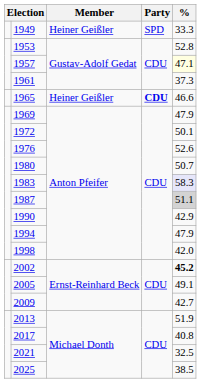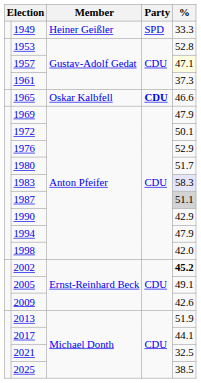 <table class=wikitable>
 <tr>
 <th colspan=2>Election</th>
 <th>Member</th>
 <th>Party</th>
 <th>%</th>
 </tr>
 <tr>
 <td bgcolor=></td>
 <td><a href='#'>1949</a></td>
 <td><a href='#'>Heiner Geißler</a></td>
 <td><a href='#'>SPD</a></td>
 <td align=right>33.3</td>
 </tr>
 <tr>
 <td rowspan=3 bgcolor=></td>
 <td><a href='#'>1953</a></td>
 <td rowspan=3><a href='#'>Gustav-Adolf Gedat</a></td>
 <td rowspan=3><a href='#'>CDU</a></td>
 <td align=right>52.8</td>
 </tr>
 <tr>
 <td><a href='#'>1957</a></td>
 <td align=right style="background: lightyellow;">47.1</td>
 </tr>
 <tr>
 <td><a href='#'>1961</a></td>
 <td align=right>37.3</td>
 </tr>
 <tr>
 <td bgcolor=></td>
 <td><a href='#'>1965</a></td>
-<td><a href='#'>Heiner Geißler</a></td>
+<td><a href='#'>Oskar Kalbfell</a></td>
 <td><strong><a href='#'>CDU</a></strong></td>
 <td align=right>46.6</td>
 </tr>
 <tr>
 <td rowspan=9 bgcolor=></td>
 <td><a href='#'>1969</a></td>
 <td rowspan=9><a href='#'>Anton Pfeifer</a></td>
 <td rowspan=9><a href='#'>CDU</a></td>
 <td align=right>47.9</td>
 </tr>
 <tr>
 <td><a href='#'>1972</a></td>
 <td align=right>50.1</td>
 </tr>
 <tr>
 <td><a href='#'>1976</a></td>
-<td align=right>52.6</td>
+<td align=right>52.9</td>
 </tr>
 <tr>
 <td><a href='#'>1980</a></td>
-<td align=right>50.7</td>
+<td align=right>51.7</td>
 </tr>
 <tr>
 <td><a href='#'>1983</a></td>
 <td align=right style="background: lavender;">58.3</td>
 </tr>
 <tr>
 <td><a href='#'>1987</a></td>
 <td align=right style="background: lightgrey;">51.1</td>
 </tr>
 <tr>
 <td><a href='#'>1990</a></td>
 <td align=right>42.9</td>
 </tr>
 <tr>
 <td><a href='#'>1994</a></td>
 <td align=right>47.9</td>
 </tr>
 <tr>
 <td><a href='#'>1998</a></td>
 <td align=right>42.0</td>
 </tr>
 <tr>
 <td rowspan=3 bgcolor=></td>
 <td><a href='#'>2002</a></td>
 <td rowspan=3><a href='#'>Ernst-Reinhard Beck</a></td>
 <td rowspan=3><a href='#'>CDU</a></td>
 <td align=right><strong>45.2</strong></td>
 </tr>
 <tr>
 <td><a href='#'>2005</a></td>
 <td align=right>49.1</td>
 </tr>
 <tr>
 <td><a href='#'>2009</a></td>
-<td align=right>42.7</td>
+<td align=right>42.6</td>
 </tr>
 <tr>
 <td rowspan=4 bgcolor=></td>
 <td><a href='#'>2013</a></td>
 <td rowspan=4><a href='#'>Michael Donth</a></td>
 <td rowspan=4><a href='#'>CDU</a></td>
 <td align=right>51.9</td>
 </tr>
 <tr>
 <td><a href='#'>2017</a></td>
-<td align=right>40.8</td>
+<td align=right>44.1</td>
 </tr>
 <tr>
 <td><a href='#'>2021</a></td>
 <td align=right>32.5</td>
 </tr>
 <tr>
 <td><a href='#'>2025</a></td>
 <td align=right>38.5</td>
 </tr>
 </table>
